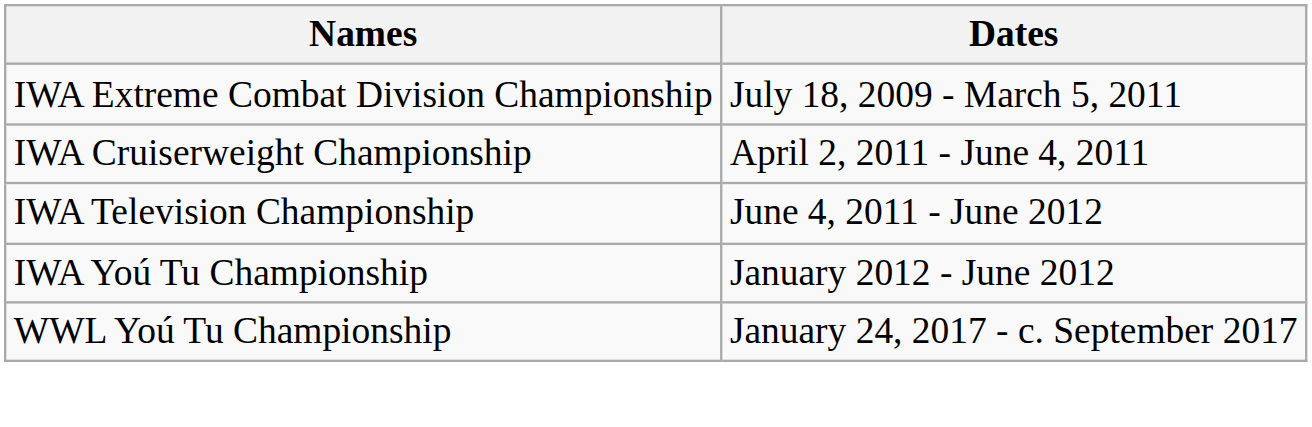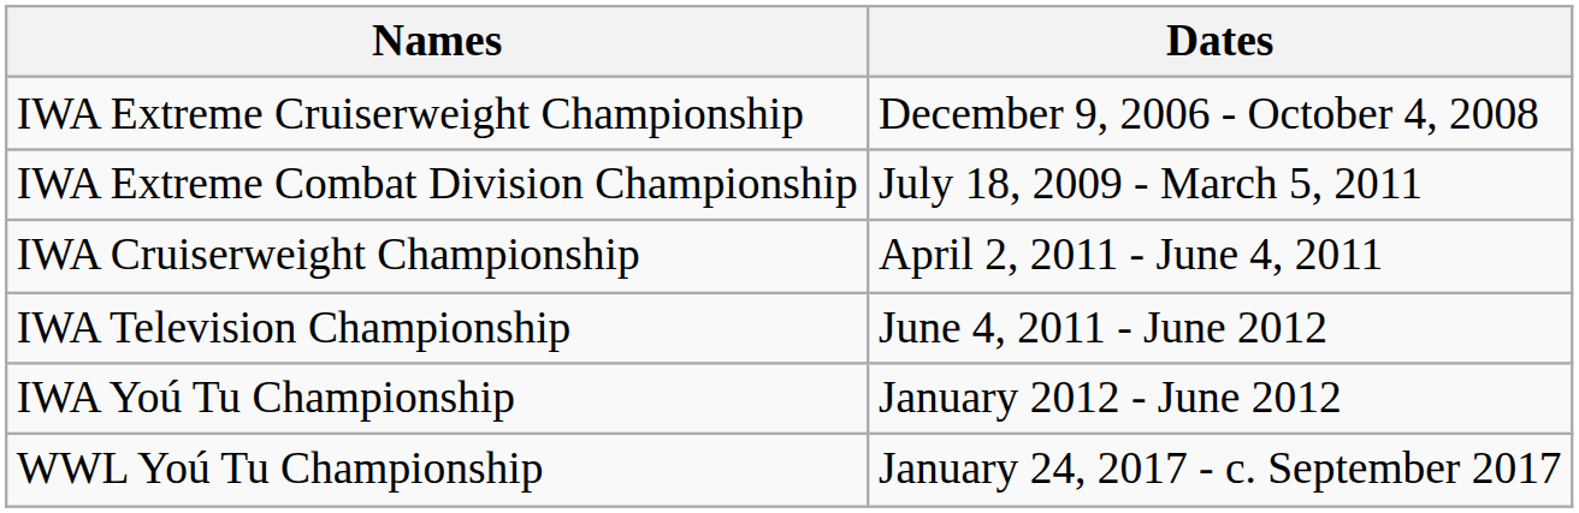 <table class="wikitable" border="1">
 <tr>
 <th>Names</th>
 <th>Dates</th>
+</tr>
+<tr>
+<td>IWA Extreme Cruiserweight Championship</td>
+<td>December 9, 2006 - October 4, 2008</td>
 </tr>
 <tr>
 <td>IWA Extreme Combat Division Championship</td>
 <td>July 18, 2009 - March 5, 2011</td>
 </tr>
 <tr>
 <td>IWA Cruiserweight Championship</td>
 <td>April 2, 2011 - June 4, 2011</td>
 </tr>
 <tr>
 <td>IWA Television Championship</td>
 <td>June 4, 2011 - June 2012</td>
 </tr>
 <tr>
 <td>IWA Yoú Tu Championship</td>
 <td>January 2012 - June 2012</td>
 </tr>
 <tr>
 <td>WWL Yoú Tu Championship</td>
 <td>January 24, 2017 - c. September 2017</td>
 </tr>
 </table>
